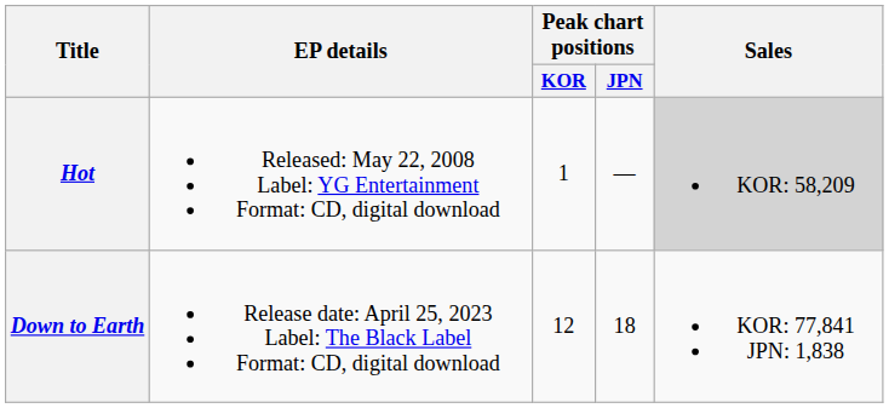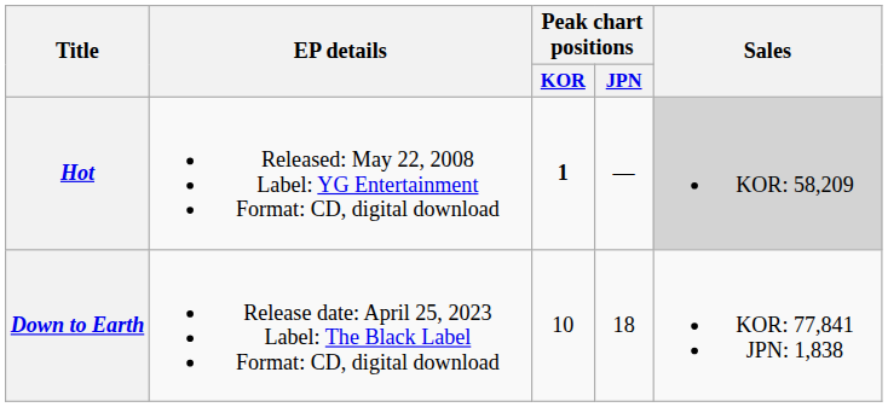 <table class="wikitable plainrowheaders" style="text-align:center;">
 <tr>
 <th scope="col" rowspan="2">Title</th>
 <th scope="col" rowspan="2" style="width:17em;">EP details</th>
 <th scope="col" colspan="2">Peak chart positions</th>
 <th scope="col" rowspan="2" style="width:10em;">Sales</th>
 </tr>
 <tr>
 <th style="width:2.75em; font-size:90%;"><a href='#'>KOR</a><br></th>
 <th scope="col" style="font-size:90%; width:2.5em"><a href='#'>JPN</a><br></th>
 </tr>
 <tr>
 <th scope="row"><em><a href='#'>Hot</a></em></th>
 <td><br><ul><li>Released: May 22, 2008</li><li>Label: <a href='#'>YG Entertainment</a></li><li>Format: CD, digital download</li></ul></td>
-<td>1</td>
+<td><strong>1</strong></td>
 <td>—</td>
 <td style="background: lightgrey;"><br><ul><li>KOR: 58,209</li></ul></td>
 </tr>
 <tr>
 <th scope="row"><em><a href='#'>Down to Earth</a></em></th>
 <td><br><ul><li>Release date: April 25, 2023</li><li>Label: <a href='#'>The Black Label</a></li><li>Format: CD, digital download</li></ul></td>
-<td>12</td>
+<td>10</td>
 <td>18</td>
 <td><br><ul><li>KOR: 77,841</li><li>JPN: 1,838</li></ul></td>
 </tr>
 </table>
